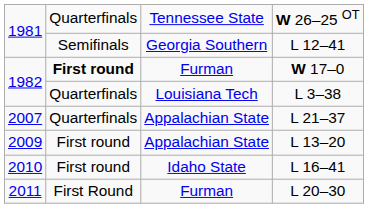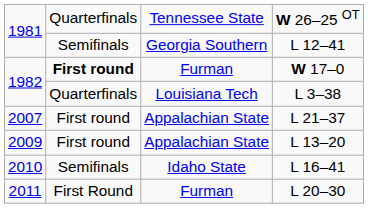 <table class="wikitable">
 <tr align="center">
 <td rowspan="2"><a href='#'>1981</a></td>
 <td>Quarterfinals</td>
 <td><a href='#'>Tennessee State</a></td>
 <td><strong>W</strong> 26–25 <sup>OT</sup></td>
 </tr>
 <tr align="center">
 <td>Semifinals</td>
 <td><a href='#'>Georgia Southern</a></td>
 <td>L 12–41</td>
 </tr>
 <tr align="center">
 <td rowspan="2"><a href='#'>1982</a></td>
 <td><strong>First round</strong></td>
 <td><a href='#'>Furman</a></td>
 <td><strong>W</strong> 17–0</td>
 </tr>
 <tr align="center">
 <td>Quarterfinals</td>
 <td><a href='#'>Louisiana Tech</a></td>
 <td>L 3–38</td>
 </tr>
 <tr align="center">
 <td><a href='#'>2007</a></td>
-<td>Quarterfinals</td>
+<td>First round</td>
 <td><a href='#'>Appalachian State</a></td>
 <td>L 21–37</td>
 </tr>
 <tr align="center">
 <td><a href='#'>2009</a></td>
 <td>First round</td>
 <td><a href='#'>Appalachian State</a></td>
 <td>L 13–20</td>
 </tr>
 <tr align="center">
 <td><a href='#'>2010</a></td>
-<td>First round</td>
+<td>Semifinals</td>
 <td><a href='#'>Idaho State</a></td>
 <td>L 16–41</td>
 </tr>
 <tr align="center">
 <td><a href='#'>2011</a></td>
 <td>First Round</td>
 <td><a href='#'>Furman</a></td>
 <td>L 20–30</td>
 </tr>
 </table>
